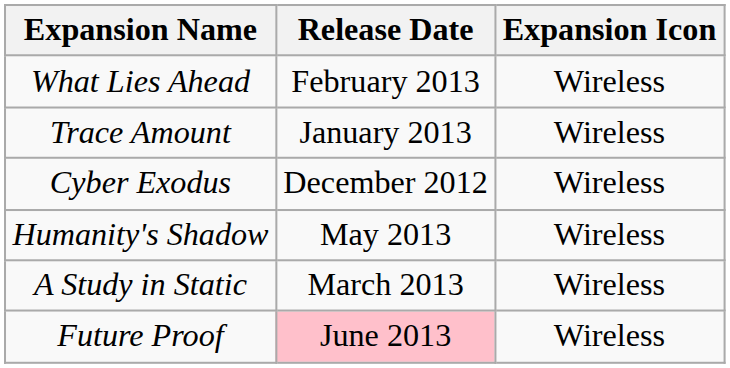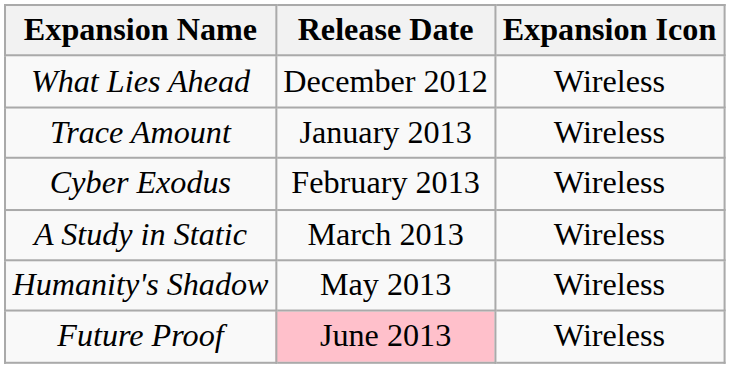 <table class="wikitable" style="text-align:center">
 <tr>
 <th>Expansion Name</th>
 <th>Release Date</th>
 <th>Expansion Icon</th>
 </tr>
 <tr>
 <td><em>What Lies Ahead</em></td>
-<td>February 2013</td>
+<td>December 2012</td>
 <td>Wireless</td>
 </tr>
 <tr>
 <td><em>Trace Amount</em></td>
 <td>January 2013</td>
 <td>Wireless</td>
 </tr>
 <tr>
 <td><em>Cyber Exodus</em></td>
-<td>December 2012</td>
+<td>February 2013</td>
+<td>Wireless</td>
+</tr>
+<tr>
+<td><em>A Study in Static</em></td>
+<td>March 2013</td>
 <td>Wireless</td>
 </tr>
 <tr>
 <td><em>Humanity's Shadow</em></td>
 <td>May 2013</td>
 <td>Wireless</td>
 </tr>
 <tr>
-<td><em>A Study in Static</em></td>
-<td>March 2013</td>
-<td>Wireless</td>
-</tr>
-<tr>
 <td><em>Future Proof</em></td>
 <td style="background: pink;">June 2013</td>
 <td>Wireless</td>
 </tr>
 </table>
